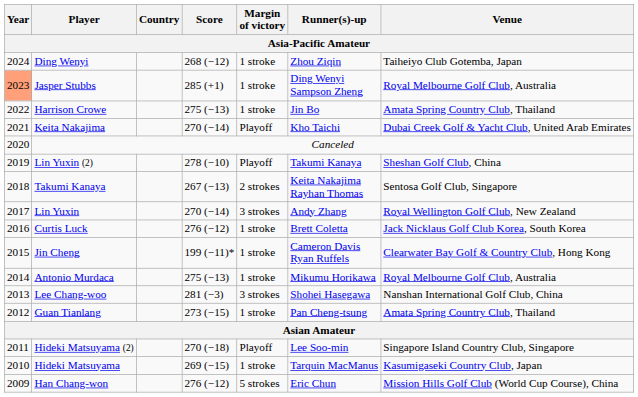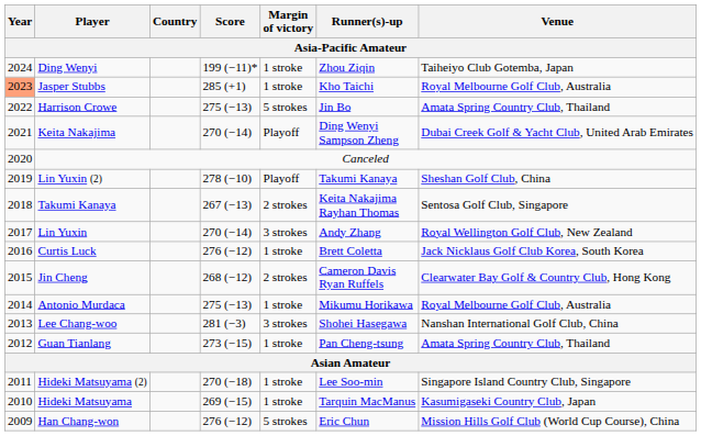 <table class="wikitable">
 <tr>
 <th>Year</th>
 <th>Player</th>
 <th>Country</th>
 <th>Score</th>
 <th>Margin<br>of victory</th>
 <th>Runner(s)-up</th>
 <th>Venue</th>
 </tr>
 <tr>
 <th colspan=9>Asia-Pacific Amateur</th>
 </tr>
 <tr>
 <td>2024</td>
 <td><a href='#'>Ding Wenyi</a></td>
 <td></td>
-<td>268 (−12)</td>
+<td>199 (−11)*</td>
 <td>1 stroke</td>
 <td> <a href='#'>Zhou Ziqin</a></td>
 <td>Taiheiyo Club Gotemba, Japan</td>
 </tr>
 <tr>
 <td style="background: lightsalmon;">2023</td>
 <td><a href='#'>Jasper Stubbs</a></td>
 <td></td>
 <td>285 (+1)</td>
 <td>1 stroke</td>
-<td> <a href='#'>Ding Wenyi</a><br> <a href='#'>Sampson Zheng</a></td>
+<td> <a href='#'>Kho Taichi</a></td>
 <td><a href='#'>Royal Melbourne Golf Club</a>, Australia</td>
 </tr>
 <tr>
 <td>2022</td>
 <td><a href='#'>Harrison Crowe</a></td>
 <td></td>
 <td>275 (−13)</td>
-<td>1 stroke</td>
+<td>5 strokes</td>
 <td> <a href='#'>Jin Bo</a></td>
 <td><a href='#'>Amata Spring Country Club</a>, Thailand</td>
 </tr>
 <tr>
 <td>2021</td>
 <td><a href='#'>Keita Nakajima</a></td>
 <td></td>
 <td>270 (−14)</td>
 <td>Playoff</td>
-<td> <a href='#'>Kho Taichi</a></td>
+<td> <a href='#'>Ding Wenyi</a><br> <a href='#'>Sampson Zheng</a></td>
 <td><a href='#'>Dubai Creek Golf & Yacht Club</a>, United Arab Emirates</td>
 </tr>
 <tr>
 <td>2020</td>
 <td colspan=6 align=center><em>Canceled</em></td>
 </tr>
 <tr>
 <td>2019</td>
 <td><a href='#'>Lin Yuxin</a> <small>(2)</small></td>
 <td></td>
 <td>278 (−10)</td>
 <td>Playoff</td>
 <td> <a href='#'>Takumi Kanaya</a></td>
 <td><a href='#'>Sheshan Golf Club</a>, China</td>
 </tr>
 <tr>
 <td>2018</td>
 <td><a href='#'>Takumi Kanaya</a></td>
 <td></td>
 <td>267 (−13)</td>
 <td>2 strokes</td>
 <td> <a href='#'>Keita Nakajima</a><br> <a href='#'>Rayhan Thomas</a></td>
 <td>Sentosa Golf Club, Singapore</td>
 </tr>
 <tr>
 <td>2017</td>
 <td><a href='#'>Lin Yuxin</a></td>
 <td></td>
 <td>270 (−14)</td>
 <td>3 strokes</td>
 <td> <a href='#'>Andy Zhang</a></td>
 <td><a href='#'>Royal Wellington Golf Club</a>, New Zealand</td>
 </tr>
 <tr>
 <td>2016</td>
 <td><a href='#'>Curtis Luck</a></td>
 <td></td>
 <td>276 (−12)</td>
 <td>1 stroke</td>
 <td> <a href='#'>Brett Coletta</a></td>
 <td><a href='#'>Jack Nicklaus Golf Club Korea</a>, South Korea</td>
 </tr>
 <tr>
 <td>2015</td>
 <td><a href='#'>Jin Cheng</a></td>
 <td></td>
-<td>199 (−11)*</td>
-<td>1 stroke</td>
+<td>268 (−12)</td>
+<td>2 strokes</td>
 <td> <a href='#'>Cameron Davis</a><br> <a href='#'>Ryan Ruffels</a></td>
 <td><a href='#'>Clearwater Bay Golf & Country Club</a>, Hong Kong</td>
 </tr>
 <tr>
 <td>2014</td>
 <td><a href='#'>Antonio Murdaca</a></td>
 <td></td>
 <td>275 (−13)</td>
 <td>1 stroke</td>
 <td> <a href='#'>Mikumu Horikawa</a></td>
 <td><a href='#'>Royal Melbourne Golf Club</a>, Australia</td>
 </tr>
 <tr>
 <td>2013</td>
 <td><a href='#'>Lee Chang-woo</a></td>
 <td></td>
 <td>281 (−3)</td>
 <td>3 strokes</td>
 <td> <a href='#'>Shohei Hasegawa</a></td>
 <td>Nanshan International Golf Club, China</td>
 </tr>
 <tr>
 <td>2012</td>
 <td><a href='#'>Guan Tianlang</a></td>
 <td></td>
 <td>273 (−15)</td>
 <td>1 stroke</td>
 <td> <a href='#'>Pan Cheng-tsung</a></td>
 <td><a href='#'>Amata Spring Country Club</a>, Thailand</td>
 </tr>
 <tr>
 <th colspan=7>Asian Amateur</th>
 </tr>
 <tr>
 <td>2011</td>
 <td><a href='#'>Hideki Matsuyama</a> <small>(2)</small></td>
 <td></td>
 <td>270 (−18)</td>
-<td>Playoff</td>
+<td>1 stroke</td>
 <td> <a href='#'>Lee Soo-min</a></td>
 <td>Singapore Island Country Club, Singapore</td>
 </tr>
 <tr>
 <td>2010</td>
 <td><a href='#'>Hideki Matsuyama</a></td>
 <td></td>
 <td>269 (−15)</td>
 <td>1 stroke</td>
 <td> <a href='#'>Tarquin MacManus</a></td>
 <td><a href='#'>Kasumigaseki Country Club</a>, Japan</td>
 </tr>
 <tr>
 <td>2009</td>
 <td><a href='#'>Han Chang-won</a></td>
 <td></td>
 <td>276 (−12)</td>
 <td>5 strokes</td>
 <td> <a href='#'>Eric Chun</a></td>
 <td><a href='#'>Mission Hills Golf Club</a> (World Cup Course), China</td>
 </tr>
 </table>
